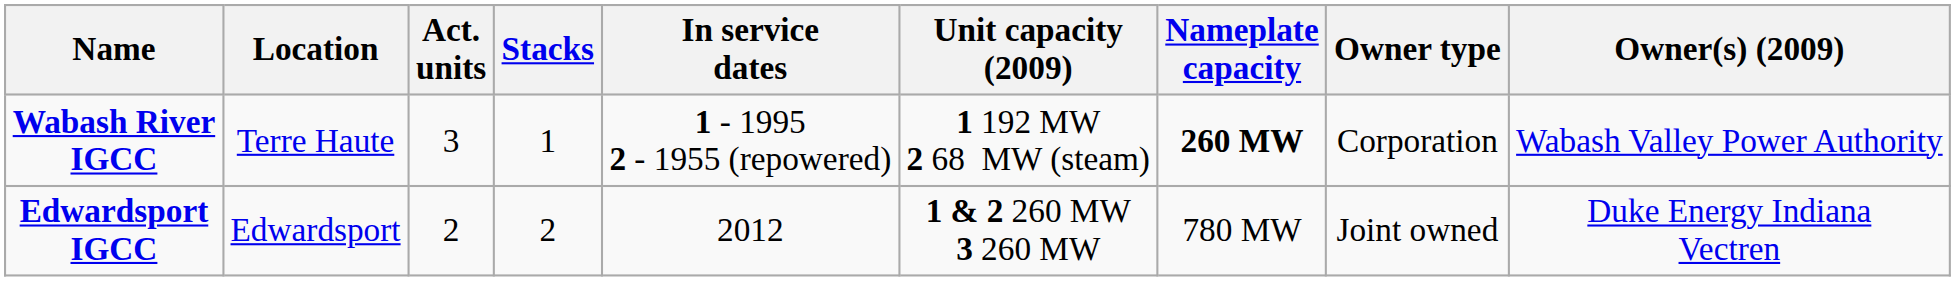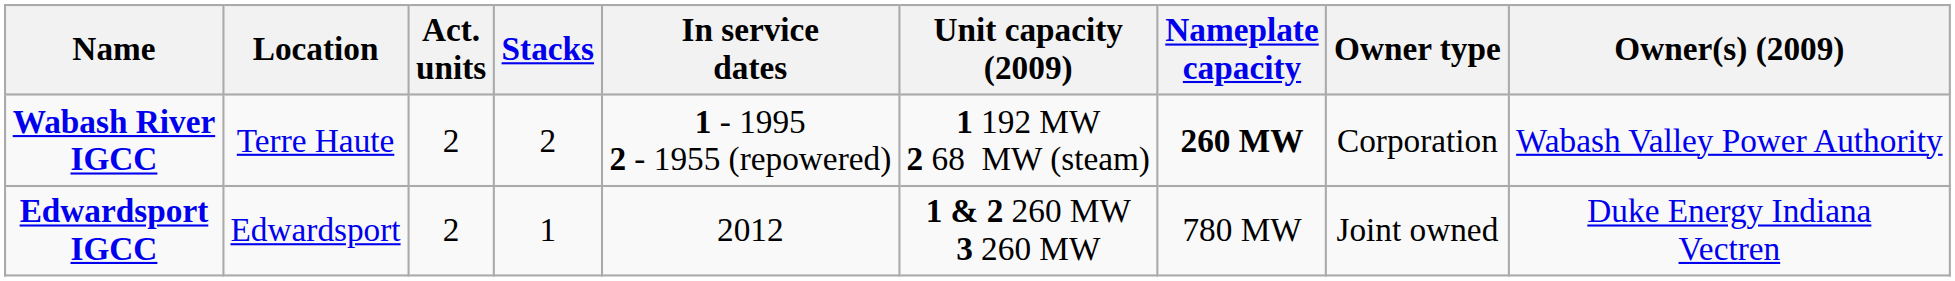 <table class="wikitable" style="text-align:center">
 <tr>
 <th>Name</th>
 <th>Location</th>
 <th>Act.<br>units</th>
 <th><a href='#'>Stacks</a></th>
 <th>In service <br> dates</th>
 <th>Unit capacity <br> (2009)</th>
 <th><a href='#'>Nameplate <br> capacity</a></th>
 <th>Owner type</th>
 <th>Owner(s) (2009)</th>
 </tr>
 <tr>
 <td><strong><a href='#'>Wabash River <br> IGCC</a></strong></td>
 <td><a href='#'>Terre Haute</a></td>
-<td>3</td>
-<td>1</td>
+<td>2</td>
+<td>2</td>
 <td><strong>1</strong> - 1995 <br> <strong>2</strong> - 1955 (repowered)</td>
 <td><strong>1</strong> 192 MW <br> <strong>2</strong> 68  MW (steam)</td>
 <td><strong>260 MW</strong></td>
 <td>Corporation</td>
 <td><a href='#'>Wabash Valley Power Authority</a></td>
 </tr>
 <tr>
 <td><strong><a href='#'>Edwardsport <br> IGCC</a></strong></td>
 <td><a href='#'>Edwardsport</a></td>
 <td>2</td>
-<td>2</td>
+<td>1</td>
 <td>2012</td>
 <td><strong>1 & 2</strong> 260 MW <br> <strong>3</strong> 260 MW</td>
 <td>780 MW</td>
 <td>Joint owned</td>
 <td><a href='#'>Duke Energy Indiana</a> <br> <a href='#'>Vectren</a></td>
 </tr>
 </table>
